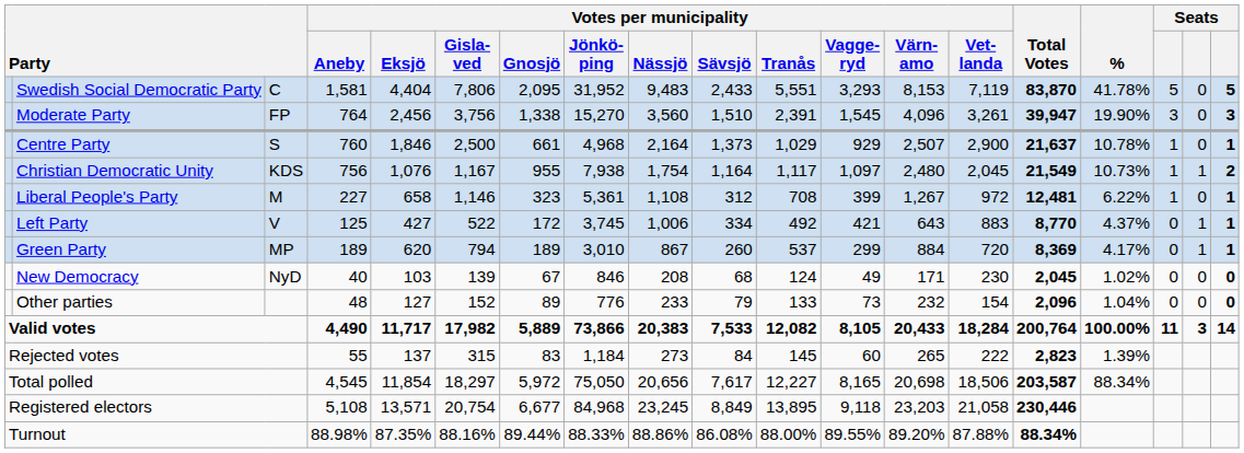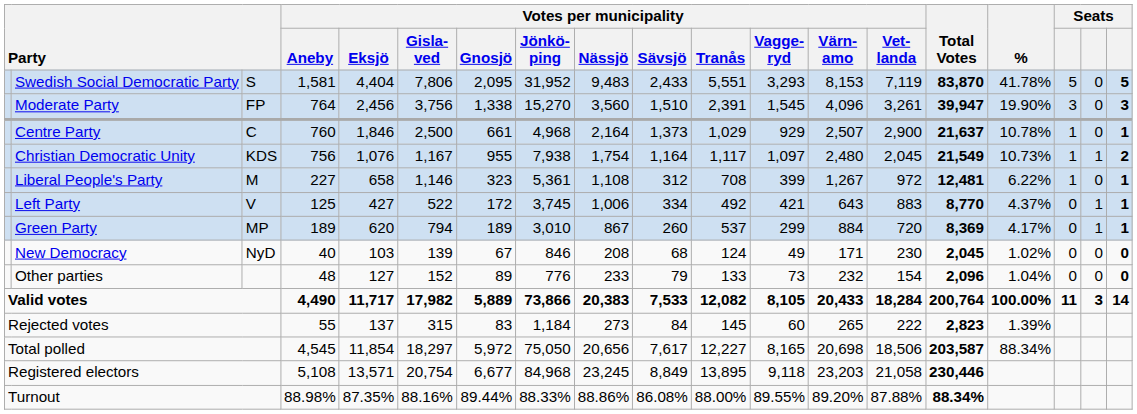 <table class="wikitable" border="1" style="text-align:right;">
 <tr>
 <th style="text-align:left;" valign=bottom rowspan=2 colspan=3>Party</th>
 <th colspan=11>Votes per municipality</th>
 <th align=center valign=bottom rowspan=2 width="50">Total Votes</th>
 <th align=center valign=bottom rowspan=2 width="50">%</th>
 <th colspan=3>Seats</th>
 </tr>
 <tr>
 <th align=center valign=bottom width="50"><a href='#'>Aneby</a></th>
 <th align=center valign=bottom width="50"><a href='#'>Eksjö</a></th>
 <th align=center valign=bottom width="50"><a href='#'>Gisla- ved</a></th>
 <th align=center valign=bottom width="50"><a href='#'>Gnosjö</a></th>
 <th align=center valign=bottom width="50"><a href='#'>Jönkö- ping</a></th>
 <th align=center valign=bottom width="50"><a href='#'>Nässjö</a></th>
 <th align=center valign=bottom width="50"><a href='#'>Sävsjö</a></th>
 <th align=center valign=bottom width="50"><a href='#'>Tranås</a></th>
 <th align=center valign=bottom width="50"><a href='#'>Vagge- ryd</a></th>
 <th align=center valign=bottom width="50"><a href='#'>Värn- amo</a></th>
 <th align=center valign=bottom width="50"><a href='#'>Vet- landa</a></th>
 <th align=center valign=bottom width="20"><small></small></th>
 <th align=center valign=bottom width="20"><small><a href='#'></a></small></th>
 <th align=center valign=bottom width="20"><small></small></th>
 </tr>
 <tr style="background:#CEE0F2;">
 <td></td>
 <td align=left style="white-space: nowrap;"><a href='#'>Swedish Social Democratic Party</a></td>
-<td align=left>C</td>
+<td align=left>S</td>
 <td>1,581</td>
 <td>4,404</td>
 <td>7,806</td>
 <td>2,095</td>
 <td>31,952</td>
 <td>9,483</td>
 <td>2,433</td>
 <td>5,551</td>
 <td>3,293</td>
 <td>8,153</td>
 <td>7,119</td>
 <td><strong>83,870</strong></td>
 <td>41.78%</td>
 <td>5</td>
 <td>0</td>
 <td><strong>5</strong></td>
 </tr>
 <tr style="background:#CEE0F2;">
 <td></td>
 <td align=left><a href='#'>Moderate Party</a></td>
 <td align=left>FP</td>
 <td>764</td>
 <td>2,456</td>
 <td>3,756</td>
 <td>1,338</td>
 <td>15,270</td>
 <td>3,560</td>
 <td>1,510</td>
 <td>2,391</td>
 <td>1,545</td>
 <td>4,096</td>
 <td>3,261</td>
 <td><strong>39,947</strong></td>
 <td>19.90%</td>
 <td>3</td>
 <td>0</td>
 <td><strong>3</strong></td>
 </tr>
 <tr style="background:#CEE0F2; border-top:3px solid darkgray;">
 <td></td>
 <td align=left><a href='#'>Centre Party</a></td>
-<td align=left>S</td>
+<td align=left>C</td>
 <td>760</td>
 <td>1,846</td>
 <td>2,500</td>
 <td>661</td>
 <td>4,968</td>
 <td>2,164</td>
 <td>1,373</td>
 <td>1,029</td>
 <td>929</td>
 <td>2,507</td>
 <td>2,900</td>
 <td><strong>21,637</strong></td>
 <td>10.78%</td>
 <td>1</td>
 <td>0</td>
 <td><strong>1</strong></td>
 </tr>
 <tr style="background:#CEE0F2;">
 <td></td>
 <td align=left><a href='#'>Christian Democratic Unity</a></td>
 <td align=left>KDS</td>
 <td>756</td>
 <td>1,076</td>
 <td>1,167</td>
 <td>955</td>
 <td>7,938</td>
 <td>1,754</td>
 <td>1,164</td>
 <td>1,117</td>
 <td>1,097</td>
 <td>2,480</td>
 <td>2,045</td>
 <td><strong>21,549</strong></td>
 <td>10.73%</td>
 <td>1</td>
 <td>1</td>
 <td><strong>2</strong></td>
 </tr>
 <tr style="background:#CEE0F2;">
 <td></td>
 <td align=left><a href='#'>Liberal People's Party</a></td>
 <td align=left>M</td>
 <td>227</td>
 <td>658</td>
 <td>1,146</td>
 <td>323</td>
 <td>5,361</td>
 <td>1,108</td>
 <td>312</td>
 <td>708</td>
 <td>399</td>
 <td>1,267</td>
 <td>972</td>
 <td><strong>12,481</strong></td>
 <td>6.22%</td>
 <td>1</td>
 <td>0</td>
 <td><strong>1</strong></td>
 </tr>
 <tr style="background:#CEE0F2;">
 <td></td>
 <td align=left><a href='#'>Left Party</a></td>
 <td align=left>V</td>
 <td>125</td>
 <td>427</td>
 <td>522</td>
 <td>172</td>
 <td>3,745</td>
 <td>1,006</td>
 <td>334</td>
 <td>492</td>
 <td>421</td>
 <td>643</td>
 <td>883</td>
 <td><strong>8,770</strong></td>
 <td>4.37%</td>
 <td>0</td>
 <td>1</td>
 <td><strong>1</strong></td>
 </tr>
 <tr style="background:#CEE0F2;">
 <td></td>
 <td align=left><a href='#'>Green Party</a></td>
 <td align=left>MP</td>
 <td>189</td>
 <td>620</td>
 <td>794</td>
 <td>189</td>
 <td>3,010</td>
 <td>867</td>
 <td>260</td>
 <td>537</td>
 <td>299</td>
 <td>884</td>
 <td>720</td>
 <td><strong>8,369</strong></td>
 <td>4.17%</td>
 <td>0</td>
 <td>1</td>
 <td><strong>1</strong></td>
 </tr>
 <tr>
 <td></td>
 <td align=left><a href='#'>New Democracy</a></td>
 <td align=left>NyD</td>
 <td>40</td>
 <td>103</td>
 <td>139</td>
 <td>67</td>
 <td>846</td>
 <td>208</td>
 <td>68</td>
 <td>124</td>
 <td>49</td>
 <td>171</td>
 <td>230</td>
 <td><strong>2,045</strong></td>
 <td>1.02%</td>
 <td>0</td>
 <td>0</td>
 <td><strong>0</strong></td>
 </tr>
 <tr>
 <td></td>
 <td align=left>Other parties</td>
 <td></td>
 <td>48</td>
 <td>127</td>
 <td>152</td>
 <td>89</td>
 <td>776</td>
 <td>233</td>
 <td>79</td>
 <td>133</td>
 <td>73</td>
 <td>232</td>
 <td>154</td>
 <td><strong>2,096</strong></td>
 <td>1.04%</td>
 <td>0</td>
 <td>0</td>
 <td><strong>0</strong></td>
 </tr>
 <tr style="font-weight:bold">
 <td align=left colspan=3>Valid votes</td>
 <td>4,490</td>
 <td>11,717</td>
 <td>17,982</td>
 <td>5,889</td>
 <td>73,866</td>
 <td>20,383</td>
 <td>7,533</td>
 <td>12,082</td>
 <td>8,105</td>
 <td>20,433</td>
 <td>18,284</td>
 <td>200,764</td>
 <td>100.00%</td>
 <td>11</td>
 <td>3</td>
 <td>14</td>
 </tr>
 <tr>
 <td align=left colspan=3>Rejected votes</td>
 <td>55</td>
 <td>137</td>
 <td>315</td>
 <td>83</td>
 <td>1,184</td>
 <td>273</td>
 <td>84</td>
 <td>145</td>
 <td>60</td>
 <td>265</td>
 <td>222</td>
 <td><strong>2,823</strong></td>
 <td>1.39%</td>
 <td></td>
 <td></td>
 <td></td>
 </tr>
 <tr>
 <td align=left colspan=3>Total polled</td>
 <td>4,545</td>
 <td>11,854</td>
 <td>18,297</td>
 <td>5,972</td>
 <td>75,050</td>
 <td>20,656</td>
 <td>7,617</td>
 <td>12,227</td>
 <td>8,165</td>
 <td>20,698</td>
 <td>18,506</td>
 <td><strong>203,587</strong></td>
 <td>88.34%</td>
 <td></td>
 <td></td>
 <td></td>
 </tr>
 <tr>
 <td align=left colspan=3>Registered electors</td>
 <td>5,108</td>
 <td>13,571</td>
 <td>20,754</td>
 <td>6,677</td>
 <td>84,968</td>
 <td>23,245</td>
 <td>8,849</td>
 <td>13,895</td>
 <td>9,118</td>
 <td>23,203</td>
 <td>21,058</td>
 <td><strong>230,446</strong></td>
 <td></td>
 <td></td>
 <td></td>
 <td></td>
 </tr>
 <tr>
 <td align=left colspan=3>Turnout</td>
 <td>88.98%</td>
 <td>87.35%</td>
 <td>88.16%</td>
 <td>89.44%</td>
 <td>88.33%</td>
 <td>88.86%</td>
 <td>86.08%</td>
 <td>88.00%</td>
 <td>89.55%</td>
 <td>89.20%</td>
 <td>87.88%</td>
 <td><strong>88.34%</strong></td>
 <td></td>
 <td></td>
 <td></td>
 <td></td>
 </tr>
 </table>
